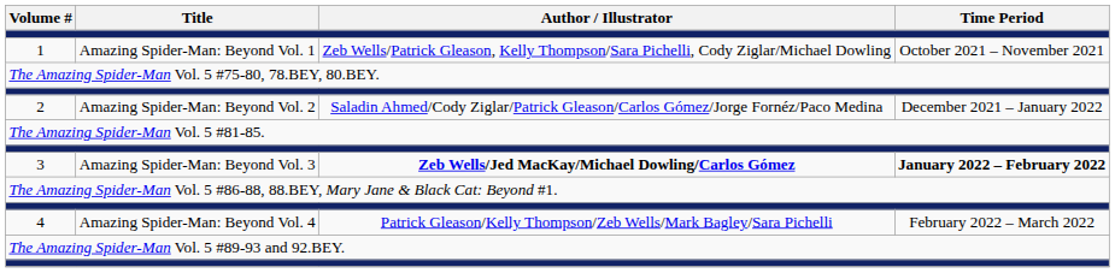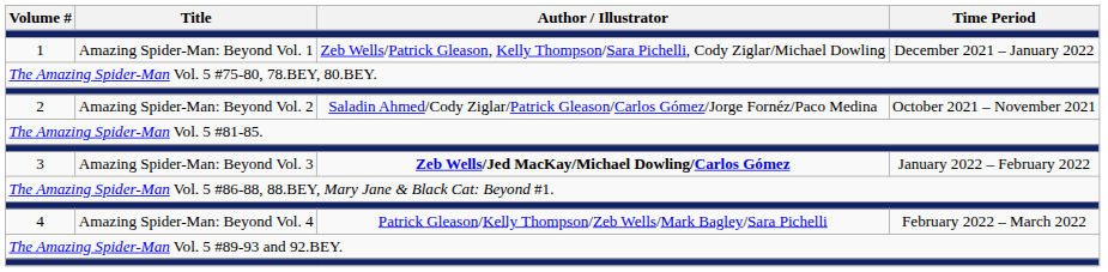 <table class="wikitable">
 <tr>
 <th>Volume #</th>
 <th>Title</th>
 <th>Author / Illustrator</th>
 <th>Time Period</th>
 </tr>
 <tr>
 <td colspan="6" bgcolor="#112266"></td>
 </tr>
 <tr>
 <td align="center">1</td>
 <td align="center">Amazing Spider-Man: Beyond Vol. 1</td>
 <td align="center"><a href='#'>Zeb Wells</a>/<a href='#'>Patrick Gleason</a>, <a href='#'>Kelly Thompson</a>/<a href='#'>Sara Pichelli</a>, Cody Ziglar/Michael Dowling</td>
-<td align="center">October 2021 – November 2021</td>
+<td align="center">December 2021 – January 2022</td>
 </tr>
 <tr>
 <td colspan="6"><em><a href='#'>The Amazing Spider-Man</a></em> Vol. 5 #75-80, 78.BEY, 80.BEY.</td>
 </tr>
 <tr>
 <td colspan="6" bgcolor="#112266"></td>
 </tr>
 <tr>
 <td align="center">2</td>
 <td align="center">Amazing Spider-Man: Beyond Vol. 2</td>
 <td align="center"><a href='#'>Saladin Ahmed</a>/Cody Ziglar/<a href='#'>Patrick Gleason</a>/<a href='#'>Carlos Gómez</a>/Jorge Fornéz/Paco Medina</td>
-<td align="center">December 2021 – January 2022</td>
+<td align="center">October 2021 – November 2021</td>
 </tr>
 <tr>
 <td colspan="6"><em><a href='#'>The Amazing Spider-Man</a></em> Vol. 5 #81-85.</td>
 </tr>
 <tr>
 <td colspan="6" bgcolor="#112266"></td>
 </tr>
 <tr>
 <td align="center">3</td>
 <td align="center">Amazing Spider-Man: Beyond Vol. 3</td>
 <td align="center"><strong><a href='#'>Zeb Wells</a>/Jed MacKay/Michael Dowling/<a href='#'>Carlos Gómez</a></strong></td>
-<td align="center"><strong>January 2022 – February 2022</strong></td>
+<td align="center">January 2022 – February 2022</td>
 </tr>
 <tr>
 <td colspan="6"><em><a href='#'>The Amazing Spider-Man</a></em> Vol. 5 #86-88, 88.BEY, <em>Mary Jane & Black Cat: Beyond</em> #1.</td>
 </tr>
 <tr>
 <td colspan="6" bgcolor="#112266"></td>
 </tr>
 <tr>
 <td align="center">4</td>
 <td align="center">Amazing Spider-Man: Beyond Vol. 4</td>
 <td align="center"><a href='#'>Patrick Gleason</a>/<a href='#'>Kelly Thompson</a>/<a href='#'>Zeb Wells</a>/<a href='#'>Mark Bagley</a>/<a href='#'>Sara Pichelli</a></td>
 <td align="center">February 2022 – March 2022</td>
 </tr>
 <tr>
 <td colspan="6"><em><a href='#'>The Amazing Spider-Man</a></em> Vol. 5 #89-93 and 92.BEY.</td>
 </tr>
 <tr>
 <td colspan="6" bgcolor="#112266"></td>
 </tr>
 <tr>
 </tr>
 </table>
